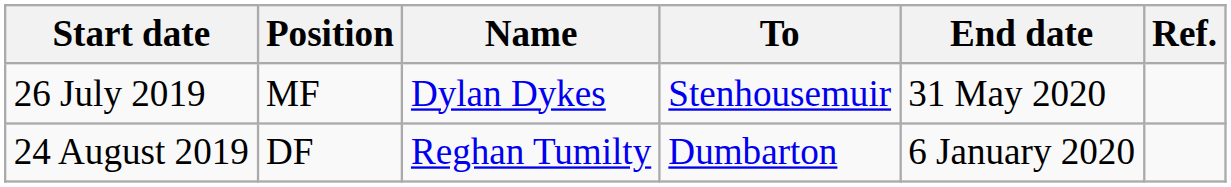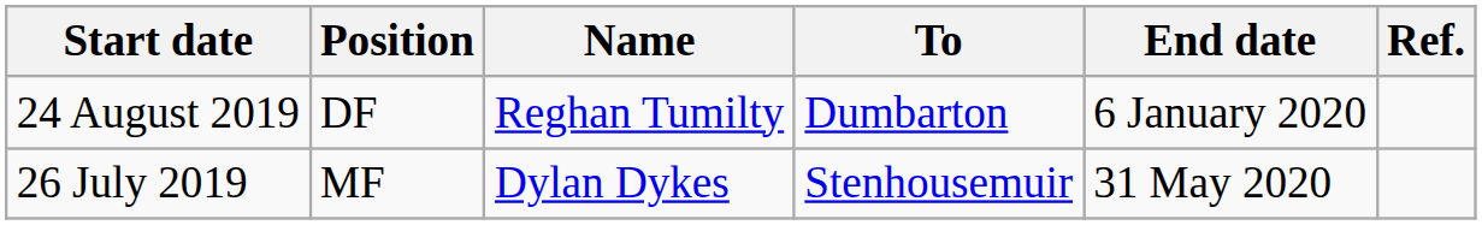 <table class="wikitable">
 <tr>
 <th>Start date</th>
 <th>Position</th>
 <th>Name</th>
 <th>To</th>
 <th>End date</th>
 <th>Ref.</th>
 </tr>
 <tr>
+<td>24 August 2019</td>
+<td>DF</td>
+<td><a href='#'>Reghan Tumilty</a></td>
+<td><a href='#'>Dumbarton</a></td>
+<td>6 January 2020</td>
+<td></td>
+</tr>
+<tr>
 <td>26 July 2019</td>
 <td>MF</td>
 <td><a href='#'>Dylan Dykes</a></td>
 <td><a href='#'>Stenhousemuir</a></td>
 <td>31 May 2020</td>
 <td></td>
 </tr>
-<tr>
-<td>24 August 2019</td>
-<td>DF</td>
-<td><a href='#'>Reghan Tumilty</a></td>
-<td><a href='#'>Dumbarton</a></td>
-<td>6 January 2020</td>
-<td></td>
-</tr>
 </table>
